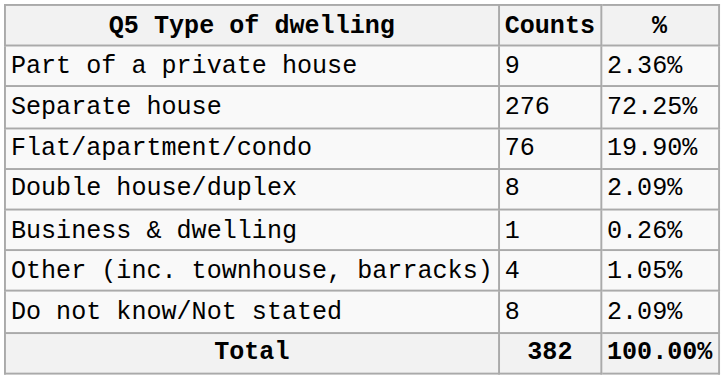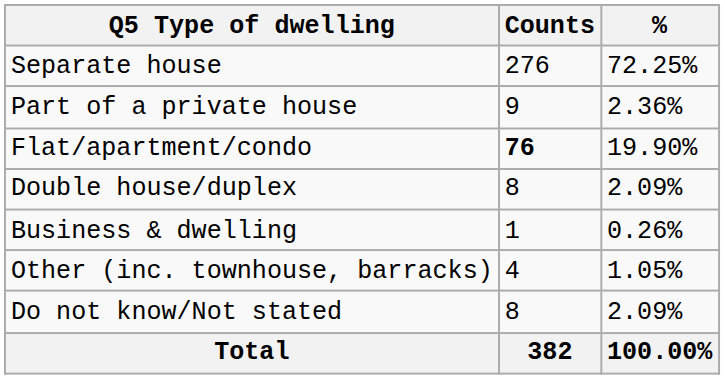 <table class="wikitable sortable">
 <tr>
 <th>Q5 Type of dwelling</th>
 <th>Counts</th>
 <th>%</th>
 </tr>
 <tr>
+<td>Separate house</td>
+<td>276</td>
+<td>72.25%</td>
+</tr>
+<tr>
 <td>Part of a private house</td>
 <td>9</td>
 <td>2.36%</td>
 </tr>
 <tr>
-<td>Separate house</td>
-<td>276</td>
-<td>72.25%</td>
-</tr>
-<tr>
 <td>Flat/apartment/condo</td>
-<td>76</td>
+<td><strong>76</strong></td>
 <td>19.90%</td>
 </tr>
 <tr>
 <td>Double house/duplex</td>
 <td>8</td>
 <td>2.09%</td>
 </tr>
 <tr>
 <td>Business & dwelling</td>
 <td>1</td>
 <td>0.26%</td>
 </tr>
 <tr>
 <td>Other (inc. townhouse, barracks)</td>
 <td>4</td>
 <td>1.05%</td>
 </tr>
 <tr>
 <td>Do not know/Not stated</td>
 <td>8</td>
 <td>2.09%</td>
 </tr>
 <tr>
 <th>Total</th>
 <th>382</th>
 <th>100.00%</th>
 </tr>
 </table>
